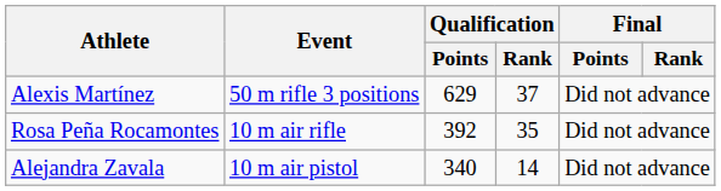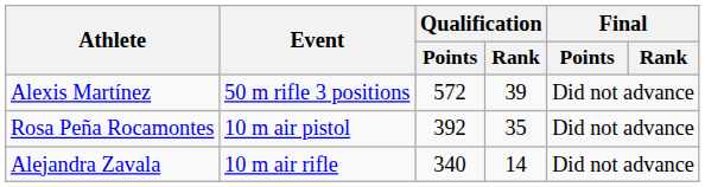 <table class="wikitable" style="font-size:90%">
 <tr>
 <th rowspan="2">Athlete</th>
 <th rowspan="2">Event</th>
 <th colspan=2>Qualification</th>
 <th colspan=2>Final</th>
 </tr>
 <tr style="font-size:95%">
 <th>Points</th>
 <th>Rank</th>
 <th>Points</th>
 <th>Rank</th>
 </tr>
 <tr align=center>
 <td align=left><a href='#'>Alexis Martínez</a></td>
 <td align=left><a href='#'>50 m rifle 3 positions</a></td>
-<td>629</td>
-<td>37</td>
+<td>572</td>
+<td>39</td>
 <td colspan=2>Did not advance</td>
 </tr>
 <tr align=center>
 <td align=left><a href='#'>Rosa Peña Rocamontes</a></td>
-<td align=left><a href='#'>10 m air rifle</a></td>
+<td align=left><a href='#'>10 m air pistol</a></td>
 <td>392</td>
 <td>35</td>
 <td colspan=2>Did not advance</td>
 </tr>
 <tr align=center>
 <td align=left><a href='#'>Alejandra Zavala</a></td>
-<td align=left><a href='#'>10 m air pistol</a></td>
+<td align=left><a href='#'>10 m air rifle</a></td>
 <td>340</td>
 <td>14</td>
 <td colspan=2>Did not advance</td>
 </tr>
 </table>
